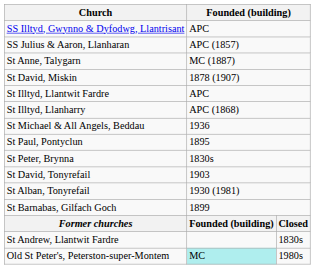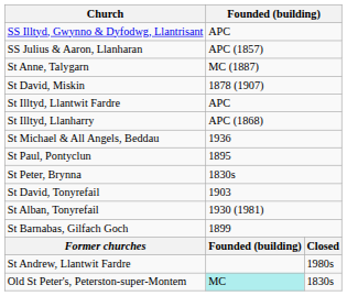 <table class="wikitable">
 <tr>
 <th>Church</th>
 <th colspan="2">Founded (building)</th>
 </tr>
 <tr>
 <td><a href='#'>SS Illtyd, Gwynno & Dyfodwg, Llantrisant</a></td>
 <td colspan="2">APC</td>
 </tr>
 <tr>
 <td>SS Julius & Aaron, Llanharan</td>
 <td colspan="2">APC (1857)</td>
 </tr>
 <tr>
 <td>St Anne, Talygarn</td>
 <td colspan="2">MC (1887)</td>
 </tr>
 <tr>
 <td>St David, Miskin</td>
 <td colspan="2">1878 (1907)</td>
 </tr>
 <tr>
 <td>St Illtyd, Llantwit Fardre</td>
 <td colspan="2">APC</td>
 </tr>
 <tr>
 <td>St Illtyd, Llanharry</td>
 <td colspan="2">APC (1868)</td>
 </tr>
 <tr>
 <td>St Michael & All Angels, Beddau</td>
 <td colspan="2">1936</td>
 </tr>
 <tr>
 <td>St Paul, Pontyclun</td>
 <td colspan="2">1895</td>
 </tr>
 <tr>
 <td>St Peter, Brynna</td>
 <td colspan="2">1830s</td>
 </tr>
 <tr>
 <td>St David, Tonyrefail</td>
 <td colspan="2">1903</td>
 </tr>
 <tr>
 <td>St Alban, Tonyrefail</td>
 <td colspan="2">1930 (1981)</td>
 </tr>
 <tr>
 <td>St Barnabas, Gilfach Goch</td>
 <td colspan="2">1899</td>
 </tr>
 <tr>
 <th><em>Former churches</em></th>
 <th>Founded (building)</th>
 <th>Closed</th>
 </tr>
 <tr>
 <td>St Andrew, Llantwit Fardre</td>
 <td></td>
-<td>1830s</td>
+<td>1980s</td>
 </tr>
 <tr>
 <td>Old St Peter's, Peterston-super-Montem</td>
 <td style="background: paleturquoise;">MC</td>
-<td>1980s</td>
+<td>1830s</td>
 </tr>
 </table>
